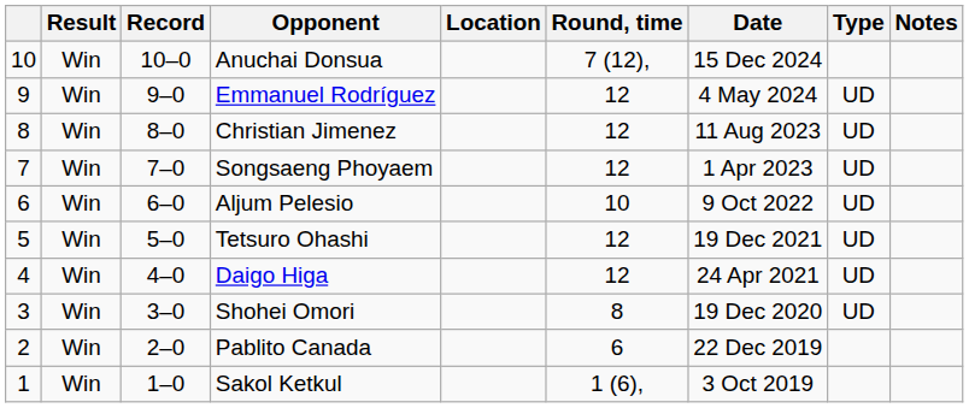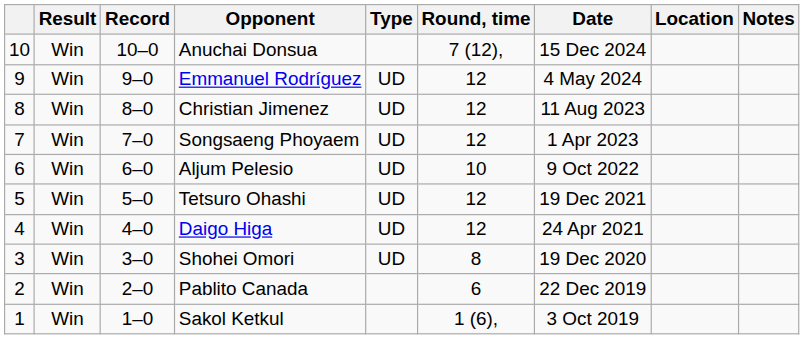 <table class=wikitable style=text-align:center>
 <tr>
 <th></th>
 <th>Result</th>
 <th>Record</th>
 <th>Opponent</th>
-<th>Location</th>
+<th>Type</th>
 <th>Round, time</th>
 <th>Date</th>
-<th>Type</th>
+<th>Location</th>
 <th>Notes</th>
 </tr>
 <tr>
 <td>10</td>
 <td>Win</td>
 <td>10–0</td>
 <td align=left>Anuchai Donsua</td>
-<td align=left></td>
+<td></td>
 <td>7 (12), </td>
 <td>15 Dec 2024</td>
-<td></td>
+<td align=left></td>
 <td align=left></td>
 </tr>
 <tr>
 <td>9</td>
 <td>Win</td>
 <td>9–0</td>
 <td align=left><a href='#'>Emmanuel Rodríguez</a></td>
-<td align=left></td>
+<td>UD</td>
 <td>12</td>
 <td>4 May 2024</td>
-<td>UD</td>
+<td align=left></td>
 <td align=left></td>
 </tr>
 <tr>
 <td>8</td>
 <td>Win</td>
 <td>8–0</td>
 <td align=left>Christian Jimenez</td>
-<td align=left></td>
+<td>UD</td>
 <td>12</td>
 <td>11 Aug 2023</td>
-<td>UD</td>
+<td align=left></td>
 <td align=left></td>
 </tr>
 <tr>
 <td>7</td>
 <td>Win</td>
 <td>7–0</td>
 <td align=left>Songsaeng Phoyaem</td>
-<td align=left></td>
+<td>UD</td>
 <td>12</td>
 <td>1 Apr 2023</td>
-<td>UD</td>
+<td align=left></td>
 <td align=left></td>
 </tr>
 <tr>
 <td>6</td>
 <td>Win</td>
 <td>6–0</td>
 <td align=left>Aljum Pelesio</td>
-<td align=left></td>
+<td>UD</td>
 <td>10</td>
 <td>9 Oct 2022</td>
-<td>UD</td>
+<td align=left></td>
 <td align=left></td>
 </tr>
 <tr>
 <td>5</td>
 <td>Win</td>
 <td>5–0</td>
 <td align=left>Tetsuro Ohashi</td>
-<td align=left></td>
+<td>UD</td>
 <td>12</td>
 <td>19 Dec 2021</td>
-<td>UD</td>
+<td align=left></td>
 <td align=left></td>
 </tr>
 <tr>
 <td>4</td>
 <td>Win</td>
 <td>4–0</td>
 <td align=left><a href='#'>Daigo Higa</a></td>
-<td align=left></td>
+<td>UD</td>
 <td>12</td>
 <td>24 Apr 2021</td>
-<td>UD</td>
+<td align=left></td>
 <td align=left></td>
 </tr>
 <tr>
 <td>3</td>
 <td>Win</td>
 <td>3–0</td>
 <td align=left>Shohei Omori</td>
-<td align=left></td>
+<td>UD</td>
 <td>8</td>
 <td>19 Dec 2020</td>
-<td>UD</td>
+<td align=left></td>
 <td align=left></td>
 </tr>
 <tr>
 <td>2</td>
 <td>Win</td>
 <td>2–0</td>
 <td align=left>Pablito Canada</td>
-<td align=left></td>
+<td></td>
 <td>6</td>
 <td>22 Dec 2019</td>
-<td></td>
+<td align=left></td>
 <td align=left></td>
 </tr>
 <tr>
 <td>1</td>
 <td>Win</td>
 <td>1–0</td>
 <td align=left>Sakol Ketkul</td>
-<td align=left></td>
+<td></td>
 <td>1 (6), </td>
 <td>3 Oct 2019</td>
-<td></td>
+<td align=left></td>
 <td align=left></td>
 </tr>
 </table>
